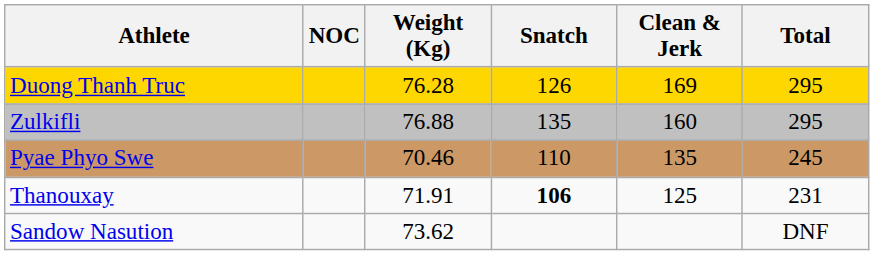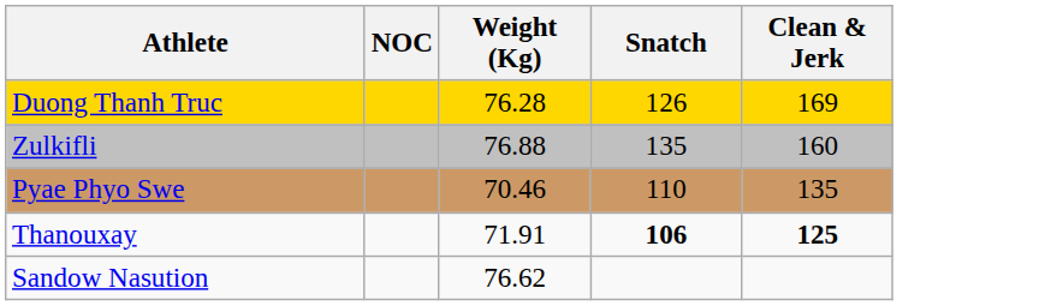 <table class="wikitable" style="text-align:center">
 <tr>
 <th width=200>Athlete</th>
 <th width=10>NOC</th>
 <th width=80>Weight (Kg)</th>
 <th width=80>Snatch</th>
 <th width=80>Clean & Jerk</th>
-<th width=80>Total</th>
 </tr>
 <tr bgcolor=gold>
 <td align="left"><a href='#'>Duong Thanh Truc</a></td>
 <td></td>
 <td>76.28</td>
 <td>126</td>
 <td>169</td>
-<td>295</td>
 </tr>
 <tr bgcolor=silver>
 <td align="left"><a href='#'>Zulkifli</a></td>
 <td></td>
 <td>76.88</td>
 <td>135</td>
 <td>160</td>
-<td>295</td>
 </tr>
 <tr bgcolor=CC9966>
 <td align="left"><a href='#'>Pyae Phyo Swe</a></td>
 <td></td>
 <td>70.46</td>
 <td>110</td>
 <td>135</td>
-<td>245</td>
 </tr>
 <tr>
 <td align="left"><a href='#'>Thanouxay</a></td>
 <td></td>
 <td>71.91</td>
 <td><strong>106</strong></td>
-<td>125</td>
-<td>231</td>
+<td><strong>125</strong></td>
 </tr>
 <tr>
 <td align="left"><a href='#'>Sandow Nasution</a></td>
 <td></td>
-<td>73.62</td>
+<td>76.62</td>
 <td></td>
 <td></td>
-<td>DNF</td>
 </tr>
 </table>
